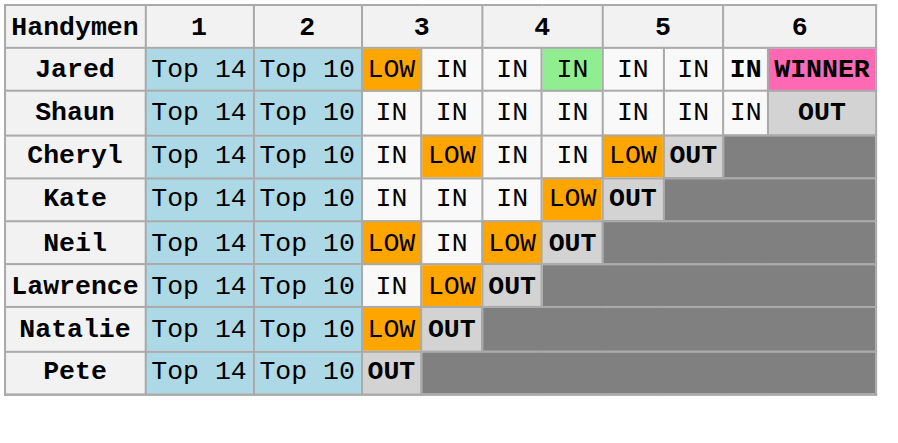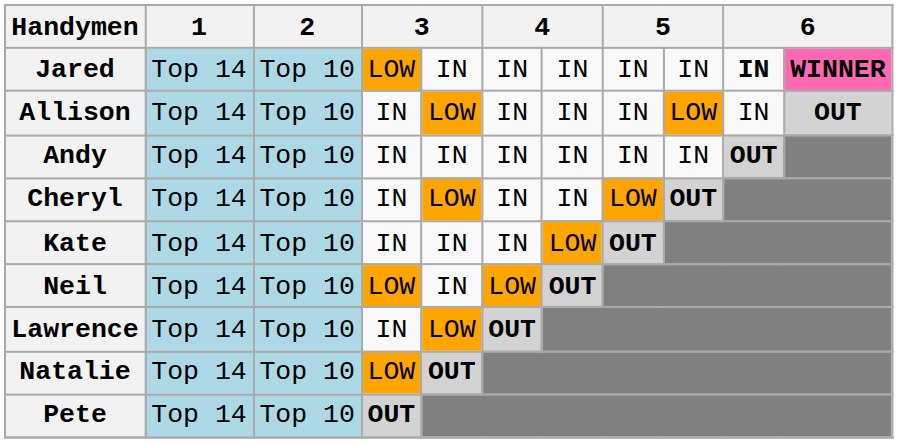 <table class="wikitable" style="text-align:center">
 <tr>
 <th>Handymen</th>
 <th>1</th>
 <th>2</th>
 <th colspan=2>3</th>
 <th colspan=2>4</th>
 <th colspan=2>5</th>
 <th colspan=2>6</th>
 </tr>
 <tr>
 <th>Jared</th>
 <td bgcolor=lightblue>Top 14</td>
 <td bgcolor=lightblue>Top 10</td>
 <td bgcolor=orange>LOW</td>
 <td>IN</td>
 <td>IN</td>
-<td style="background: lightgreen;">IN</td>
+<td>IN</td>
 <td>IN</td>
 <td>IN</td>
 <td><strong>IN</strong></td>
 <td bgcolor=hotpink><strong>WINNER</strong></td>
 </tr>
 <tr>
-<th>Shaun</th>
+<th>Allison</th>
+<td bgcolor=lightblue>Top 14</td>
+<td bgcolor=lightblue>Top 10</td>
+<td>IN</td>
+<td bgcolor=orange>LOW</td>
+<td>IN</td>
+<td>IN</td>
+<td>IN</td>
+<td bgcolor=orange>LOW</td>
+<td>IN</td>
+<td bgcolor=lightgray><strong>OUT</strong></td>
+</tr>
+<tr>
+<th>Andy</th>
 <td bgcolor=lightblue>Top 14</td>
 <td bgcolor=lightblue>Top 10</td>
 <td>IN</td>
 <td>IN</td>
 <td>IN</td>
 <td>IN</td>
 <td>IN</td>
 <td>IN</td>
-<td>IN</td>
 <td bgcolor=lightgray><strong>OUT</strong></td>
+<td colspan="1" bgcolor=gray></td>
 </tr>
 <tr>
 <th>Cheryl</th>
 <td bgcolor=lightblue>Top 14</td>
 <td bgcolor=lightblue>Top 10</td>
 <td>IN</td>
 <td bgcolor=orange>LOW</td>
 <td>IN</td>
 <td>IN</td>
 <td bgcolor=orange>LOW</td>
 <td bgcolor=lightgray><strong>OUT</strong></td>
 <td colspan="2" bgcolor=gray></td>
 </tr>
 <tr>
 <th>Kate</th>
 <td bgcolor=lightblue>Top 14</td>
 <td bgcolor=lightblue>Top 10</td>
 <td>IN</td>
 <td>IN</td>
 <td>IN</td>
 <td bgcolor=orange>LOW</td>
 <td bgcolor=lightgray><strong>OUT</strong></td>
 <td colspan="3" bgcolor=gray></td>
 </tr>
 <tr>
 <th>Neil</th>
 <td bgcolor=lightblue>Top 14</td>
 <td bgcolor=lightblue>Top 10</td>
 <td bgcolor=orange>LOW</td>
 <td>IN</td>
 <td bgcolor=orange>LOW</td>
 <td bgcolor=lightgray><strong>OUT</strong></td>
 <td colspan="4" bgcolor=gray></td>
 </tr>
 <tr>
 <th>Lawrence</th>
 <td bgcolor=lightblue>Top 14</td>
 <td bgcolor=lightblue>Top 10</td>
 <td>IN</td>
 <td bgcolor=orange>LOW</td>
 <td bgcolor=lightgray><strong>OUT</strong></td>
 <td colspan="5" bgcolor=gray></td>
 </tr>
 <tr>
 <th>Natalie</th>
 <td bgcolor=lightblue>Top 14</td>
 <td bgcolor=lightblue>Top 10</td>
 <td bgcolor=orange>LOW</td>
 <td bgcolor=lightgray><strong>OUT</strong></td>
 <td colspan="6" bgcolor=gray></td>
 </tr>
 <tr>
 <th>Pete</th>
 <td bgcolor=lightblue>Top 14</td>
 <td bgcolor=lightblue>Top 10</td>
 <td bgcolor=lightgray><strong>OUT</strong></td>
 <td colspan="7" bgcolor=gray></td>
 </tr>
 <tr>
 </tr>
 </table>
